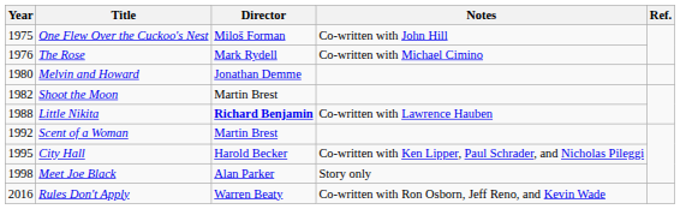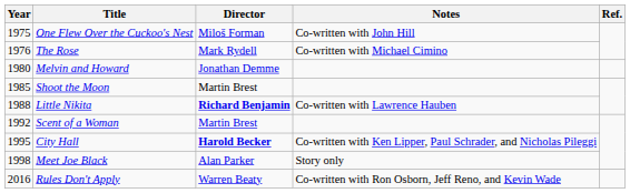 <table class="wikitable">
 <tr>
 <th>Year</th>
 <th>Title</th>
 <th>Director</th>
 <th>Notes</th>
 <th>Ref.</th>
 </tr>
 <tr>
 <td>1975</td>
 <td><em><a href='#'>One Flew Over the Cuckoo's Nest</a></em></td>
 <td><a href='#'>Miloš Forman</a></td>
 <td>Co-written with <a href='#'>John Hill</a></td>
 <td rowspan=2></td>
 </tr>
 <tr>
 <td>1976</td>
 <td><em><a href='#'>The Rose</a></em></td>
 <td><a href='#'>Mark Rydell</a></td>
 <td>Co-written with <a href='#'>Michael Cimino</a></td>
 </tr>
 <tr>
 <td>1980</td>
 <td><em><a href='#'>Melvin and Howard</a></em></td>
 <td><a href='#'>Jonathan Demme</a></td>
 <td></td>
 <td></td>
 </tr>
 <tr>
-<td>1982</td>
+<td>1985</td>
 <td><em><a href='#'>Shoot the Moon</a></em></td>
 <td>Martin Brest</td>
 <td></td>
 <td rowspan=2></td>
 </tr>
 <tr>
 <td>1988</td>
 <td><em><a href='#'>Little Nikita</a></em></td>
 <td><strong><a href='#'>Richard Benjamin</a></strong></td>
 <td>Co-written with <a href='#'>Lawrence Hauben</a></td>
 </tr>
 <tr>
 <td>1992</td>
 <td><em><a href='#'>Scent of a Woman</a></em></td>
 <td><a href='#'>Martin Brest</a></td>
 <td></td>
 <td rowspan=3></td>
 </tr>
 <tr>
 <td>1995</td>
 <td><em><a href='#'>City Hall</a></em></td>
-<td><a href='#'>Harold Becker</a></td>
+<td><strong><a href='#'>Harold Becker</a></strong></td>
 <td>Co-written with <a href='#'>Ken Lipper</a>, <a href='#'>Paul Schrader</a>, and <a href='#'>Nicholas Pileggi</a></td>
 </tr>
 <tr>
 <td>1998</td>
 <td><em><a href='#'>Meet Joe Black</a></em></td>
 <td><a href='#'>Alan Parker</a></td>
 <td>Story only</td>
 </tr>
 <tr>
 <td>2016</td>
 <td><em><a href='#'>Rules Don't Apply</a></em></td>
 <td><a href='#'>Warren Beaty</a></td>
 <td>Co-written with Ron Osborn, Jeff Reno, and <a href='#'>Kevin Wade</a></td>
 <td></td>
 </tr>
 </table>
